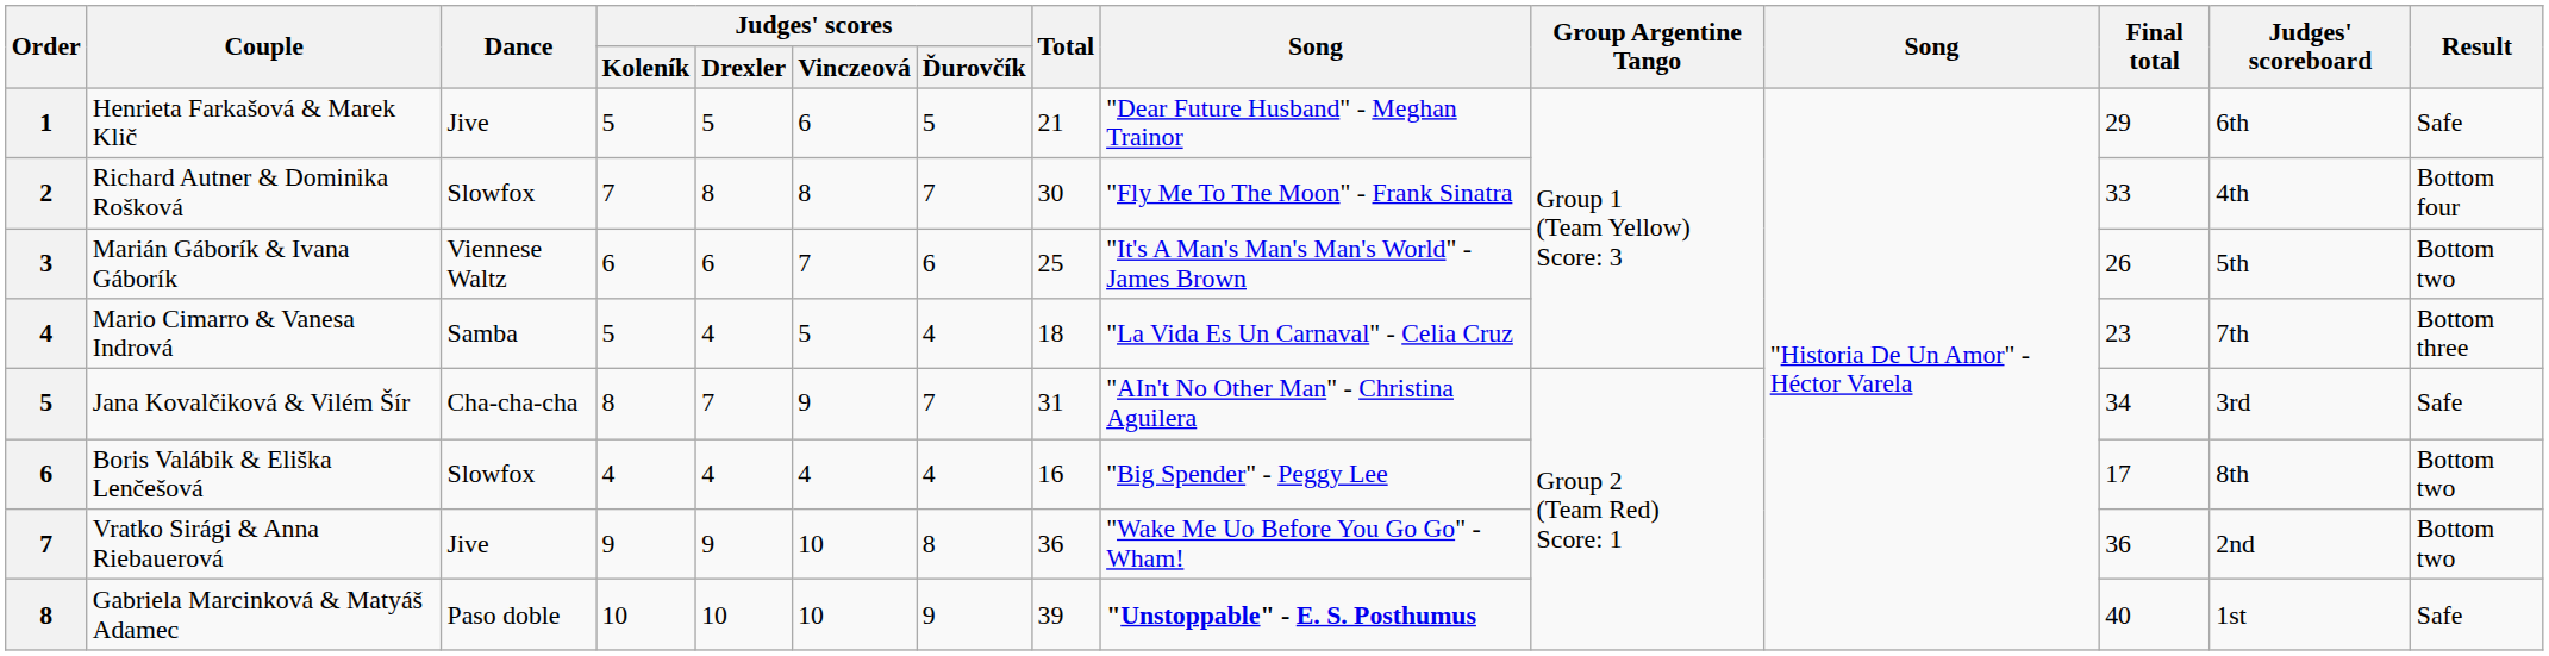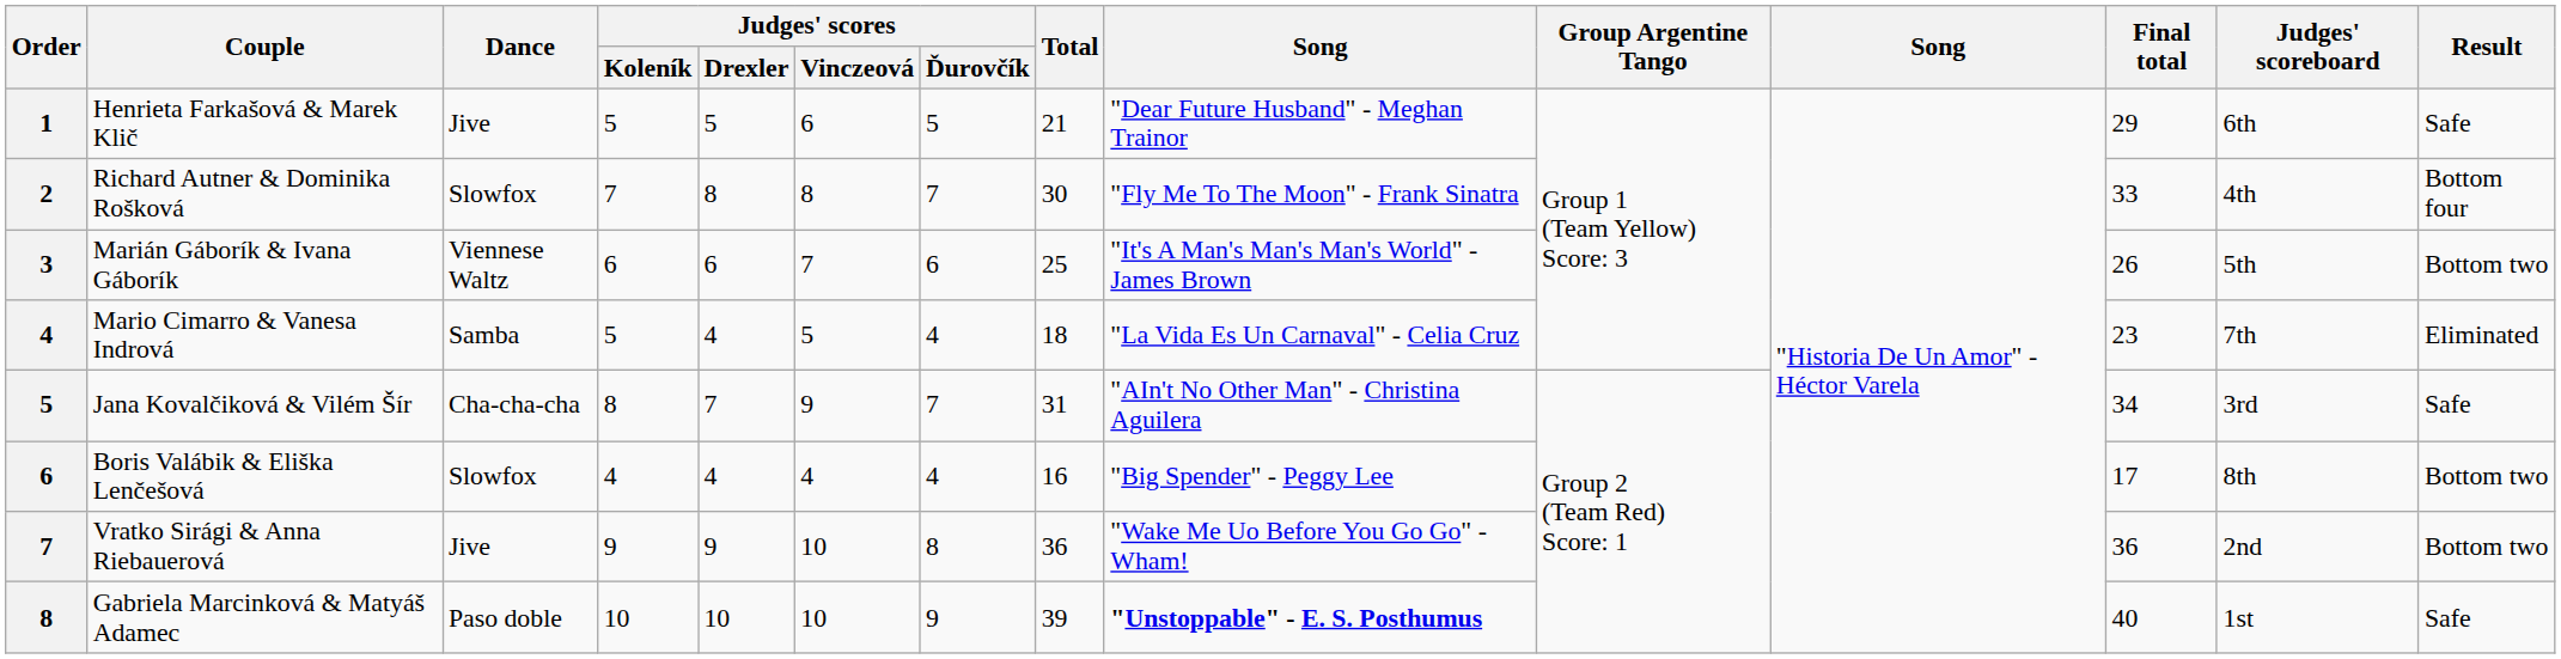 <table class="wikitable">
 <tr>
 <th rowspan="2">Order</th>
 <th rowspan="2">Couple</th>
 <th rowspan="2">Dance</th>
 <th colspan="4">Judges' scores</th>
 <th rowspan="2">Total</th>
 <th rowspan="2">Song</th>
 <th rowspan="2">Group Argentine Tango</th>
 <th rowspan="2">Song</th>
 <th rowspan="2">Final total</th>
 <th rowspan="2">Judges' scoreboard</th>
 <th rowspan="2">Result</th>
 </tr>
 <tr>
 <th>Koleník</th>
 <th>Drexler</th>
 <th>Vinczeová</th>
 <th>Ďurovčík</th>
 </tr>
 <tr>
 <th>1</th>
 <td>Henrieta Farkašová & Marek Klič</td>
 <td>Jive</td>
 <td>5</td>
 <td>5</td>
 <td>6</td>
 <td>5</td>
 <td>21</td>
 <td>"<a href='#'>Dear Future Husband</a>" - <a href='#'>Meghan Trainor</a></td>
 <td rowspan="4">Group 1<br>(Team Yellow)<br>Score: 3</td>
 <td rowspan="8">"<a href='#'>Historia De Un Amor</a>" - <a href='#'>Héctor Varela</a></td>
 <td>29</td>
 <td>6th</td>
 <td>Safe</td>
 </tr>
 <tr>
 <th>2</th>
 <td>Richard Autner & Dominika Rošková</td>
 <td>Slowfox</td>
 <td>7</td>
 <td>8</td>
 <td>8</td>
 <td>7</td>
 <td>30</td>
 <td>"<a href='#'>Fly Me To The Moon</a>" - <a href='#'>Frank Sinatra</a></td>
 <td>33</td>
 <td>4th</td>
 <td>Bottom four</td>
 </tr>
 <tr>
 <th>3</th>
 <td>Marián Gáborík & Ivana Gáborík</td>
 <td>Viennese Waltz</td>
 <td>6</td>
 <td>6</td>
 <td>7</td>
 <td>6</td>
 <td>25</td>
 <td>"<a href='#'>It's A Man's Man's Man's World</a>" - <a href='#'>James Brown</a></td>
 <td>26</td>
 <td>5th</td>
 <td>Bottom two</td>
 </tr>
 <tr>
 <th>4</th>
 <td>Mario Cimarro & Vanesa Indrová</td>
 <td>Samba</td>
 <td>5</td>
 <td>4</td>
 <td>5</td>
 <td>4</td>
 <td>18</td>
 <td>"<a href='#'>La Vida Es Un Carnaval</a>" - <a href='#'>Celia Cruz</a></td>
 <td>23</td>
 <td>7th</td>
-<td>Bottom three</td>
+<td>Eliminated</td>
 </tr>
 <tr>
 <th>5</th>
 <td>Jana Kovalčiková & Vilém Šír</td>
 <td>Cha-cha-cha</td>
 <td>8</td>
 <td>7</td>
 <td>9</td>
 <td>7</td>
 <td>31</td>
 <td>"<a href='#'>AIn't No Other Man</a>" - <a href='#'>Christina Aguilera</a></td>
 <td rowspan="4">Group 2<br>(Team Red)<br>Score: 1</td>
 <td>34</td>
 <td>3rd</td>
 <td>Safe</td>
 </tr>
 <tr>
 <th>6</th>
 <td>Boris Valábik & Eliška Lenčešová</td>
 <td>Slowfox</td>
 <td>4</td>
 <td>4</td>
 <td>4</td>
 <td>4</td>
 <td>16</td>
 <td>"<a href='#'>Big Spender</a>" - <a href='#'>Peggy Lee</a></td>
 <td>17</td>
 <td>8th</td>
 <td>Bottom two</td>
 </tr>
 <tr>
 <th>7</th>
 <td>Vratko Sirági & Anna Riebauerová</td>
 <td>Jive</td>
 <td>9</td>
 <td>9</td>
 <td>10</td>
 <td>8</td>
 <td>36</td>
 <td>"<a href='#'>Wake Me Uo Before You Go Go</a>" - <a href='#'>Wham!</a></td>
 <td>36</td>
 <td>2nd</td>
 <td>Bottom two</td>
 </tr>
 <tr>
 <th>8</th>
 <td>Gabriela Marcinková & Matyáš Adamec</td>
 <td>Paso doble</td>
 <td>10</td>
 <td>10</td>
 <td>10</td>
 <td>9</td>
 <td>39</td>
 <td><strong>"<a href='#'>Unstoppable</a>" - <a href='#'>E. S. Posthumus</a></strong></td>
 <td>40</td>
 <td>1st</td>
 <td>Safe</td>
 </tr>
 </table>
